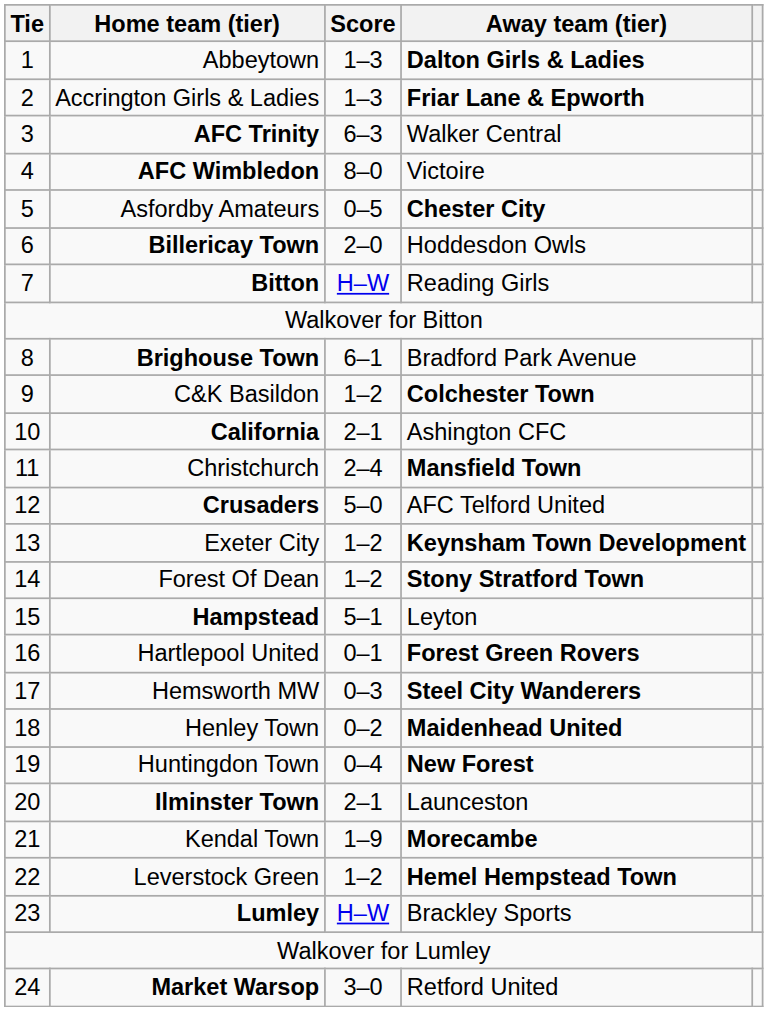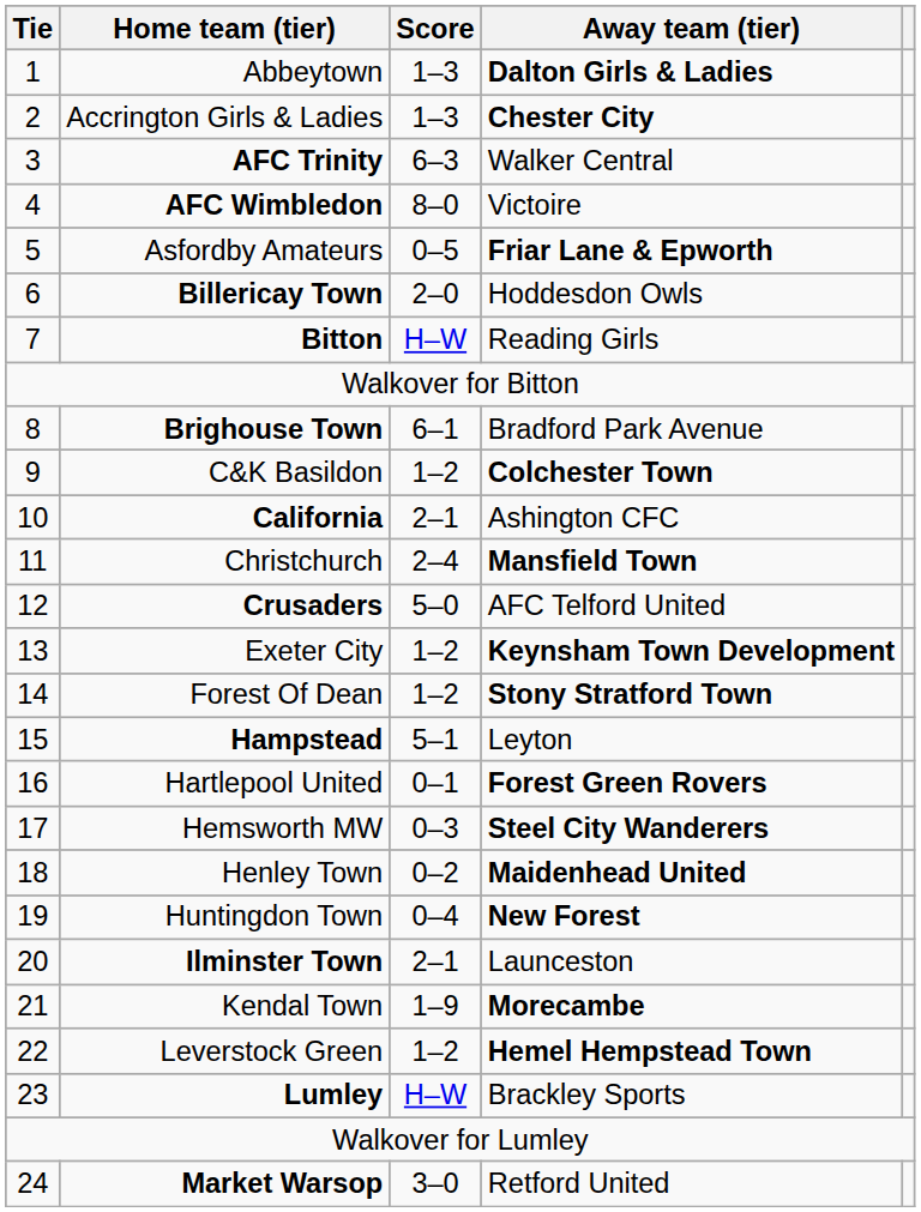 <table class="wikitable" style="text-align:center; font-size:85%">
 <tr>
 <th>Tie</th>
 <th>Home team (tier)</th>
 <th>Score</th>
 <th>Away team (tier)</th>
 <th></th>
 </tr>
 <tr>
 <td>1</td>
 <td style="text-align: right;">Abbeytown</td>
 <td align="right" style="text-align: center;">1–3</td>
 <td style="text-align: left;"><strong>Dalton Girls & Ladies</strong></td>
 <td></td>
 </tr>
 <tr>
 <td>2</td>
 <td style="text-align: right;">Accrington Girls & Ladies</td>
 <td align="right" style="text-align: center;">1–3</td>
-<td style="text-align: left;"><strong>Friar Lane & Epworth</strong></td>
+<td style="text-align: left;"><strong>Chester City</strong></td>
 <td></td>
 </tr>
 <tr>
 <td>3</td>
 <td style="text-align: right;"><strong>AFC Trinity</strong></td>
 <td align="right" style="text-align: center;">6–3</td>
 <td style="text-align: left;">Walker Central</td>
 <td></td>
 </tr>
 <tr>
 <td>4</td>
 <td style="text-align: right;"><strong>AFC Wimbledon</strong></td>
 <td style="text-align: center;">8–0</td>
 <td style="text-align: left;">Victoire</td>
 <td></td>
 </tr>
 <tr>
 <td>5</td>
 <td style="text-align: right;">Asfordby Amateurs</td>
 <td style="text-align: center;">0–5</td>
-<td style="text-align: left;"><strong>Chester City</strong></td>
+<td style="text-align: left;"><strong>Friar Lane & Epworth</strong></td>
 <td></td>
 </tr>
 <tr>
 <td>6</td>
 <td style="text-align: right;"><strong>Billericay Town</strong></td>
 <td style="text-align: center;">2–0</td>
 <td style="text-align: left;">Hoddesdon Owls</td>
 <td></td>
 </tr>
 <tr>
 <td>7</td>
 <td style="text-align: right;"><strong>Bitton</strong></td>
 <td align="center" style="text-align: center;"><a href='#'>H–W</a></td>
 <td style="text-align: left;">Reading Girls</td>
 <td></td>
 </tr>
 <tr>
 <td colspan="5" align="center">Walkover for Bitton</td>
 </tr>
 <tr>
 <td>8</td>
 <td style="text-align: right;"><strong>Brighouse Town</strong></td>
 <td align="right" style="text-align: center;">6–1</td>
 <td style="text-align: left;">Bradford Park Avenue</td>
 <td></td>
 </tr>
 <tr>
 <td>9</td>
 <td style="text-align: right;">C&K Basildon</td>
 <td align="right" style="text-align: center;">1–2</td>
 <td style="text-align: left;"><strong>Colchester Town</strong></td>
 <td></td>
 </tr>
 <tr>
 <td>10</td>
 <td style="text-align: right;"><strong>California</strong></td>
 <td align="right" style="text-align: center;">2–1</td>
 <td style="text-align: left;">Ashington CFC</td>
 <td></td>
 </tr>
 <tr>
 <td>11</td>
 <td style="text-align: right;">Christchurch</td>
 <td align="right" style="text-align: center;">2–4</td>
 <td style="text-align: left;"><strong>Mansfield Town</strong></td>
 <td></td>
 </tr>
 <tr>
 <td>12</td>
 <td style="text-align: right;"><strong>Crusaders</strong></td>
 <td style="text-align: center;">5–0</td>
 <td style="text-align: left;">AFC Telford United</td>
 <td></td>
 </tr>
 <tr>
 <td>13</td>
 <td style="text-align: right;">Exeter City</td>
 <td align="right" style="text-align: center;">1–2</td>
 <td style="text-align: left;"><strong>Keynsham Town Development</strong></td>
 <td></td>
 </tr>
 <tr>
 <td>14</td>
 <td style="text-align: right;">Forest Of Dean</td>
 <td align="right" style="text-align: center;">1–2</td>
 <td style="text-align: left;"><strong>Stony Stratford Town</strong></td>
 <td></td>
 </tr>
 <tr>
 <td>15</td>
 <td style="text-align: right;"><strong>Hampstead</strong></td>
 <td align="right" style="text-align: center;">5–1</td>
 <td style="text-align: left;">Leyton</td>
 <td></td>
 </tr>
 <tr>
 <td>16</td>
 <td style="text-align: right;">Hartlepool United</td>
 <td style="text-align: center;">0–1</td>
 <td style="text-align: left;"><strong>Forest Green Rovers</strong></td>
 <td></td>
 </tr>
 <tr>
 <td>17</td>
 <td style="text-align: right;">Hemsworth MW</td>
 <td style="text-align: center;">0–3</td>
 <td style="text-align: left;"><strong>Steel City Wanderers</strong></td>
 <td></td>
 </tr>
 <tr>
 <td>18</td>
 <td style="text-align: right;">Henley Town</td>
 <td style="text-align: center;">0–2</td>
 <td style="text-align: left;"><strong>Maidenhead United</strong></td>
 <td></td>
 </tr>
 <tr>
 <td>19</td>
 <td style="text-align: right;">Huntingdon Town</td>
 <td style="text-align: center;">0–4</td>
 <td style="text-align: left;"><strong>New Forest</strong></td>
 <td></td>
 </tr>
 <tr>
 <td>20</td>
 <td style="text-align: right;"><strong>Ilminster Town</strong></td>
 <td align="right" style="text-align: center;">2–1</td>
 <td style="text-align: left;">Launceston</td>
 <td></td>
 </tr>
 <tr>
 <td>21</td>
 <td style="text-align: right;">Kendal Town</td>
 <td align="right" style="text-align: center;">1–9</td>
 <td style="text-align: left;"><strong>Morecambe</strong></td>
 <td></td>
 </tr>
 <tr>
 <td>22</td>
 <td style="text-align: right;">Leverstock Green</td>
 <td align="right" style="text-align: center;">1–2</td>
 <td style="text-align: left;"><strong>Hemel Hempstead Town</strong></td>
 <td></td>
 </tr>
 <tr>
 <td>23</td>
 <td style="text-align: right;"><strong>Lumley</strong></td>
 <td align="center" style="text-align: center;"><a href='#'>H–W</a></td>
 <td style="text-align: left;">Brackley Sports</td>
 <td></td>
 </tr>
 <tr>
 <td colspan="5" align="center">Walkover for Lumley</td>
 </tr>
 <tr>
 <td>24</td>
 <td style="text-align: right;"><strong>Market Warsop</strong></td>
 <td style="text-align: center;">3–0</td>
 <td style="text-align: left;">Retford United</td>
 <td></td>
 </tr>
 </table>
